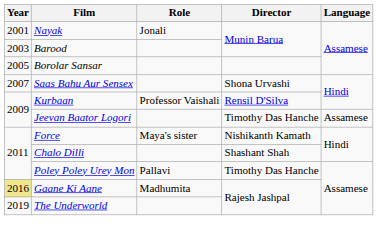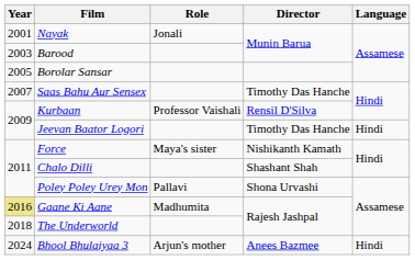 <table class="wikitable">
 <tr>
 <th>Year</th>
 <th>Film</th>
 <th>Role</th>
 <th>Director</th>
 <th>Language</th>
 </tr>
 <tr>
 <td>2001</td>
 <td><em><a href='#'>Nayak</a></em></td>
 <td>Jonali</td>
 <td rowspan="2"><a href='#'>Munin Barua</a></td>
 <td rowspan="3"><a href='#'>Assamese</a></td>
 </tr>
 <tr>
 <td>2003</td>
 <td><em>Barood</em></td>
 <td></td>
 </tr>
 <tr>
 <td>2005</td>
 <td><em>Borolar Sansar</em></td>
 <td></td>
 <td></td>
 </tr>
 <tr>
 <td>2007</td>
 <td><em><a href='#'>Saas Bahu Aur Sensex</a></em></td>
 <td></td>
-<td>Shona Urvashi</td>
+<td>Timothy Das Hanche</td>
 <td rowspan="2"><a href='#'>Hindi</a></td>
 </tr>
 <tr>
 <td rowspan="2">2009</td>
 <td><em><a href='#'>Kurbaan</a></em></td>
 <td>Professor Vaishali</td>
 <td><a href='#'>Rensil D'Silva</a></td>
 </tr>
 <tr>
 <td><em><a href='#'>Jeevan Baator Logori</a></em></td>
 <td></td>
 <td>Timothy Das Hanche</td>
-<td>Assamese</td>
+<td>Hindi</td>
 </tr>
 <tr>
 <td rowspan="3">2011</td>
 <td><em><a href='#'>Force</a></em></td>
 <td>Maya's sister</td>
 <td>Nishikanth Kamath</td>
 <td rowspan="2">Hindi</td>
 </tr>
 <tr>
 <td><em><a href='#'>Chalo Dilli</a></em></td>
 <td></td>
 <td>Shashant Shah</td>
 </tr>
 <tr>
 <td><em><a href='#'>Poley Poley Urey Mon</a></em></td>
 <td>Pallavi</td>
-<td>Timothy Das Hanche</td>
+<td>Shona Urvashi</td>
 <td rowspan="3">Assamese</td>
 </tr>
 <tr>
 <td style="background: khaki;">2016</td>
 <td><em><a href='#'>Gaane Ki Aane</a></em></td>
 <td>Madhumita</td>
 <td rowspan="2">Rajesh Jashpal</td>
 </tr>
 <tr>
-<td>2019</td>
+<td>2018</td>
 <td><em><a href='#'>The Underworld</a></em></td>
 <td></td>
 </tr>
+<tr>
+<td>2024</td>
+<td><em><a href='#'>Bhool Bhulaiyaa 3</a></em></td>
+<td>Arjun's mother</td>
+<td><a href='#'>Anees Bazmee</a></td>
+<td>Hindi</td>
+</tr>
 </table>
